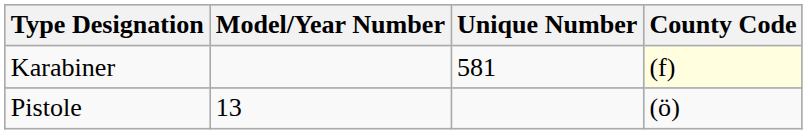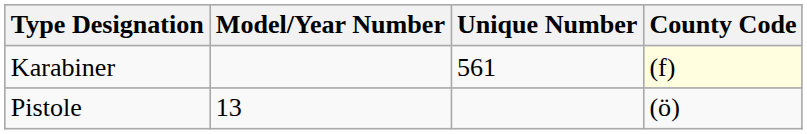 <table border="1" class="wikitable">
 <tr>
 <th>Type Designation</th>
 <th>Model/Year Number</th>
 <th>Unique Number</th>
 <th>County Code</th>
 </tr>
 <tr>
 <td>Karabiner</td>
 <td></td>
-<td>581</td>
+<td>561</td>
 <td style="background: lightyellow;">(f)</td>
 </tr>
 <tr>
 <td>Pistole</td>
 <td>13</td>
 <td></td>
 <td>(ö)</td>
 </tr>
 </table>
